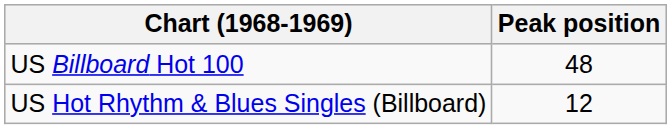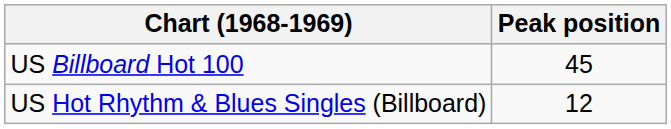 <table class="wikitable">
 <tr>
 <th>Chart (1968-1969)</th>
 <th>Peak position</th>
 </tr>
 <tr>
 <td>US <a href='#'><em>Billboard</em> Hot 100</a></td>
-<td align="center">48</td>
+<td align="center">45</td>
 </tr>
 <tr>
 <td>US <a href='#'>Hot Rhythm & Blues Singles</a> (Billboard)</td>
 <td align="center">12</td>
 </tr>
 </table>
